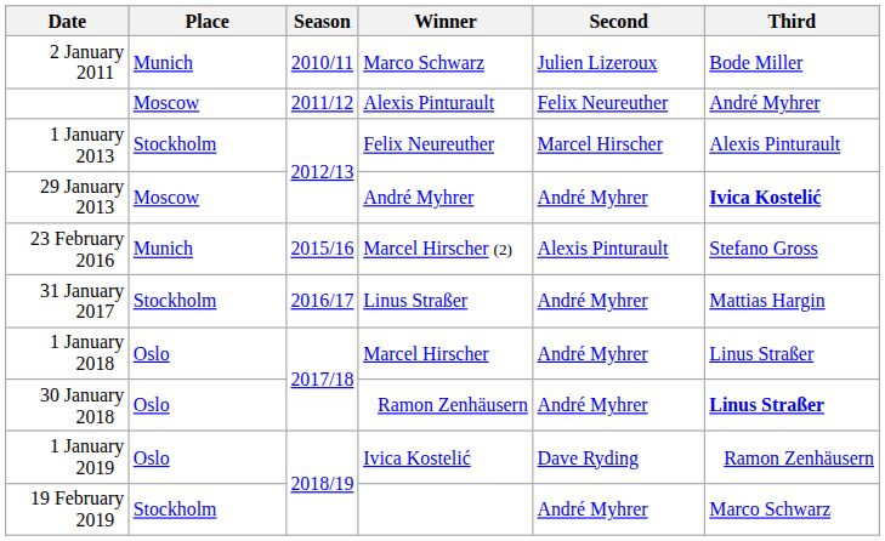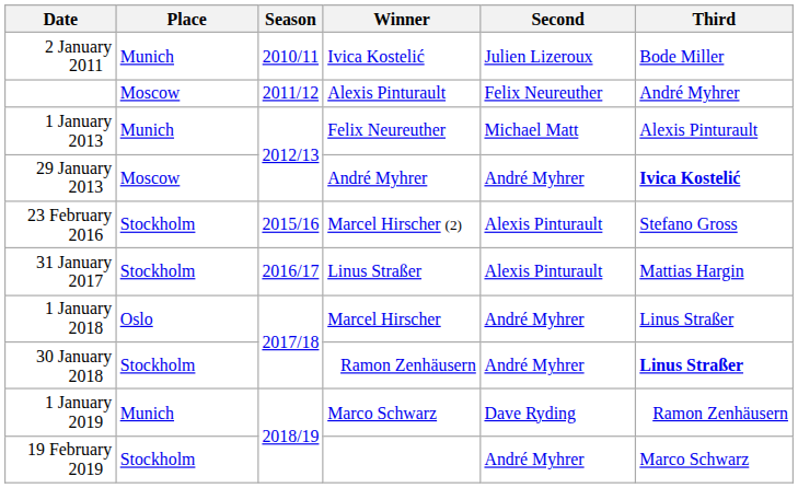 <table class="wikitable plainrowheaders" style="background:#fff; font-size:84%; line-height:15px; border:grey solid 1px; border-collapse:collapse">
 <tr style="background:#ccc; text-align:center;">
 <th width="115">Date</th>
 <th width="155">Place</th>
 <th width="45">Season</th>
 <th width="175">Winner</th>
 <th width="175">Second</th>
 <th width="175">Third</th>
 </tr>
 <tr>
 <td align=right>2 January 2011  </td>
 <td> <a href='#'>Munich</a></td>
 <td align=center><a href='#'>2010/11</a></td>
-<td> <a href='#'>Marco Schwarz</a></td>
+<td> <a href='#'>Ivica Kostelić</a></td>
 <td> <a href='#'>Julien Lizeroux</a></td>
 <td> <a href='#'>Bode Miller</a></td>
 </tr>
 <tr>
 <td align=right></td>
 <td> <a href='#'>Moscow</a></td>
 <td align=center><a href='#'>2011/12</a></td>
 <td> <a href='#'>Alexis Pinturault</a></td>
 <td> <a href='#'>Felix Neureuther</a></td>
 <td> <a href='#'>André Myhrer</a></td>
 </tr>
 <tr>
 <td align=right>1 January 2013  </td>
-<td> <a href='#'>Stockholm</a></td>
+<td> <a href='#'>Munich</a></td>
 <td align=center rowspan=2><a href='#'>2012/13</a></td>
 <td> <a href='#'>Felix Neureuther</a></td>
-<td> <a href='#'>Marcel Hirscher</a></td>
+<td> <a href='#'>Michael Matt</a></td>
 <td> <a href='#'>Alexis Pinturault</a></td>
 </tr>
 <tr>
 <td align=right>29 January 2013  </td>
 <td> <a href='#'>Moscow</a></td>
 <td> <a href='#'>André Myhrer</a></td>
 <td> <a href='#'>André Myhrer</a></td>
 <td><strong> <a href='#'>Ivica Kostelić</a></strong></td>
 </tr>
 <tr>
 <td align=right>23 February 2016  </td>
-<td> <a href='#'>Munich</a></td>
+<td> <a href='#'>Stockholm</a></td>
 <td align=center><a href='#'>2015/16</a></td>
 <td> <a href='#'>Marcel Hirscher</a> <small>(2)</small></td>
 <td> <a href='#'>Alexis Pinturault</a></td>
 <td> <a href='#'>Stefano Gross</a></td>
 </tr>
 <tr>
 <td align=right>31 January 2017  </td>
 <td> <a href='#'>Stockholm</a></td>
 <td align=center><a href='#'>2016/17</a></td>
 <td> <a href='#'>Linus Straßer</a></td>
-<td> <a href='#'>André Myhrer</a></td>
+<td> <a href='#'>Alexis Pinturault</a></td>
 <td> <a href='#'>Mattias Hargin</a></td>
 </tr>
 <tr>
 <td align=right>1 January 2018  </td>
 <td> <a href='#'>Oslo</a></td>
 <td align=center rowspan=2><a href='#'>2017/18</a></td>
 <td> <a href='#'>Marcel Hirscher</a></td>
 <td> <a href='#'>André Myhrer</a></td>
 <td> <a href='#'>Linus Straßer</a></td>
 </tr>
 <tr>
 <td align=right>30 January 2018  </td>
-<td> <a href='#'>Oslo</a></td>
+<td> <a href='#'>Stockholm</a></td>
 <td>   <a href='#'>Ramon Zenhäusern</a></td>
 <td> <a href='#'>André Myhrer</a></td>
 <td><strong> <a href='#'>Linus Straßer</a></strong></td>
 </tr>
 <tr>
 <td align=right>1 January 2019  </td>
-<td> <a href='#'>Oslo</a></td>
+<td> <a href='#'>Munich</a></td>
 <td align=center rowspan=2><a href='#'>2018/19</a></td>
-<td> <a href='#'>Ivica Kostelić</a></td>
+<td> <a href='#'>Marco Schwarz</a></td>
 <td> <a href='#'>Dave Ryding</a></td>
 <td>   <a href='#'>Ramon Zenhäusern</a></td>
 </tr>
 <tr>
 <td align=right>19 February 2019  </td>
 <td> <a href='#'>Stockholm</a></td>
 <td></td>
 <td> <a href='#'>André Myhrer</a></td>
 <td> <a href='#'>Marco Schwarz</a></td>
 </tr>
 </table>
